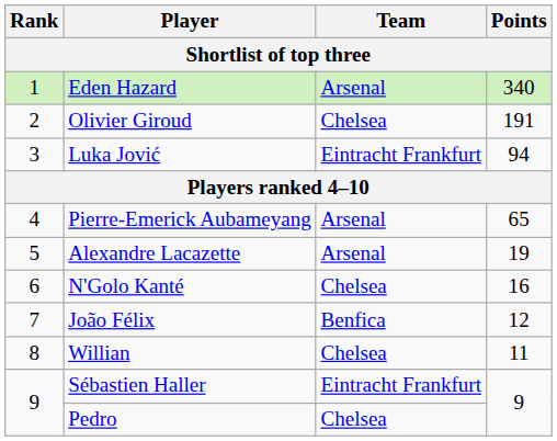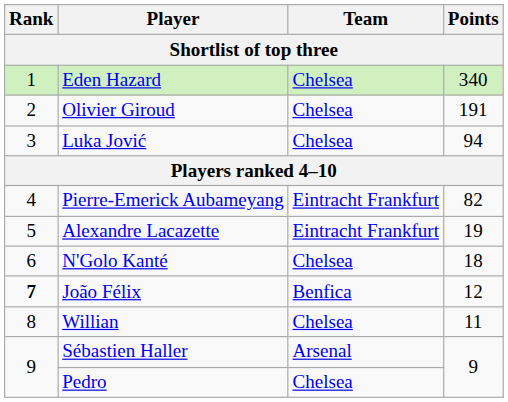 <table class="wikitable" style="text-align:center">
 <tr>
 <th>Rank</th>
 <th>Player</th>
 <th>Team</th>
 <th>Points</th>
 </tr>
 <tr>
 <th colspan=4>Shortlist of top three</th>
 </tr>
 <tr bgcolor="#D0F0C0">
 <td>1</td>
 <td align=left> <a href='#'>Eden Hazard</a></td>
-<td align=left> <a href='#'>Arsenal</a></td>
+<td align=left> <a href='#'>Chelsea</a></td>
 <td>340</td>
 </tr>
 <tr>
 <td>2</td>
 <td align=left> <a href='#'>Olivier Giroud</a></td>
 <td align=left> <a href='#'>Chelsea</a></td>
 <td>191</td>
 </tr>
 <tr>
 <td>3</td>
 <td align=left> <a href='#'>Luka Jović</a></td>
-<td align=left> <a href='#'>Eintracht Frankfurt</a></td>
+<td align=left> <a href='#'>Chelsea</a></td>
 <td>94</td>
 </tr>
 <tr>
 <th colspan=4>Players ranked 4–10</th>
 </tr>
 <tr>
 <td>4</td>
 <td align=left> <a href='#'>Pierre-Emerick Aubameyang</a></td>
-<td align=left> <a href='#'>Arsenal</a></td>
-<td>65</td>
+<td align=left> <a href='#'>Eintracht Frankfurt</a></td>
+<td>82</td>
 </tr>
 <tr>
 <td>5</td>
 <td align=left> <a href='#'>Alexandre Lacazette</a></td>
-<td align=left> <a href='#'>Arsenal</a></td>
+<td align=left> <a href='#'>Eintracht Frankfurt</a></td>
 <td>19</td>
 </tr>
 <tr>
 <td>6</td>
 <td align=left> <a href='#'>N'Golo Kanté</a></td>
 <td align=left> <a href='#'>Chelsea</a></td>
-<td>16</td>
+<td>18</td>
 </tr>
 <tr>
-<td>7</td>
+<td><strong>7</strong></td>
 <td align=left> <a href='#'>João Félix</a></td>
 <td align=left> <a href='#'>Benfica</a></td>
 <td>12</td>
 </tr>
 <tr>
 <td>8</td>
 <td align=left> <a href='#'>Willian</a></td>
 <td align=left> <a href='#'>Chelsea</a></td>
 <td>11</td>
 </tr>
 <tr>
 <td rowspan=2>9</td>
 <td align=left> <a href='#'>Sébastien Haller</a></td>
-<td align=left> <a href='#'>Eintracht Frankfurt</a></td>
+<td align=left> <a href='#'>Arsenal</a></td>
 <td rowspan=2>9</td>
 </tr>
 <tr>
 <td align=left> <a href='#'>Pedro</a></td>
 <td align=left> <a href='#'>Chelsea</a></td>
 </tr>
 </table>
